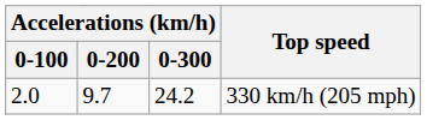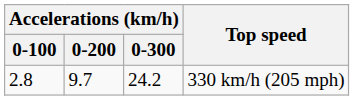 <table class="wikitable">
 <tr>
 <th colspan="3">Accelerations (km/h)</th>
 <th rowspan="2">Top speed</th>
 </tr>
 <tr 25MPH>
 <th>0-100</th>
 <th>0-200</th>
 <th>0-300</th>
 </tr>
 <tr>
-<td>2.0</td>
+<td>2.8</td>
 <td>9.7</td>
 <td>24.2</td>
 <td>330 km/h (205 mph)</td>
 </tr>
 </table>
